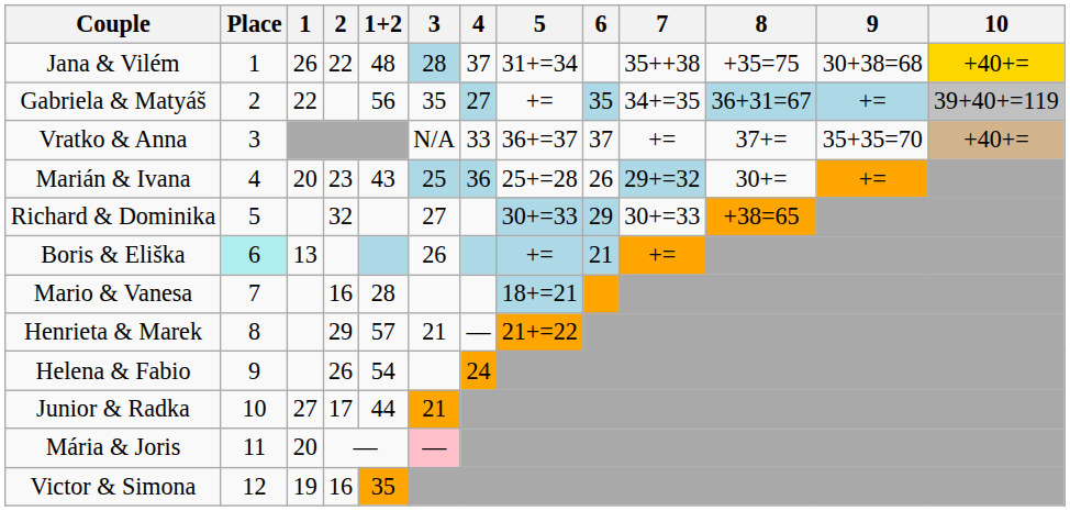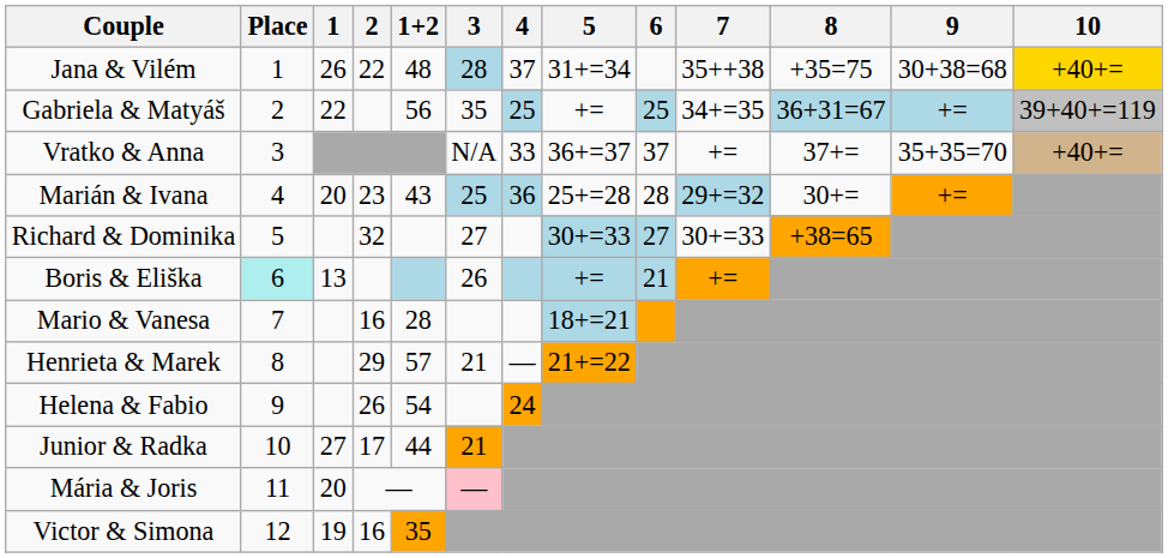 <table class="wikitable sortable" align="center" style="text-align:center">
 <tr>
 <th>Couple</th>
 <th>Place</th>
 <th>1</th>
 <th>2</th>
 <th>1+2</th>
 <th>3</th>
 <th>4</th>
 <th>5</th>
 <th>6</th>
 <th>7</th>
 <th>8</th>
 <th>9</th>
 <th>10</th>
 </tr>
 <tr>
 <td>Jana & Vilém</td>
 <td>1</td>
 <td>26</td>
 <td>22</td>
 <td>48</td>
 <td bgcolor="lightblue">28</td>
 <td>37</td>
 <td>31+=34</td>
 <td></td>
 <td>35++38</td>
 <td>+35=75</td>
 <td>30+38=68</td>
 <td bgcolor=gold>+40+=</td>
 </tr>
 <tr>
 <td>Gabriela & Matyáš</td>
 <td>2</td>
 <td>22</td>
 <td></td>
 <td>56</td>
 <td>35</td>
-<td bgcolor=lightblue>27</td>
+<td bgcolor=lightblue>25</td>
 <td>+=</td>
-<td bgcolor=lightblue>35</td>
+<td bgcolor=lightblue>25</td>
 <td>34+=35</td>
 <td bgcolor=lightblue>36+31=67</td>
 <td bgcolor=lightblue>+=</td>
 <td bgcolor=silver>39+40+=119</td>
 </tr>
 <tr>
 <td>Vratko & Anna</td>
 <td>3</td>
 <td colspan=3 bgcolor=darkgrey></td>
 <td>N/A</td>
 <td>33</td>
 <td>36+=37</td>
 <td>37</td>
 <td>+=</td>
 <td>37+=</td>
 <td>35+35=70</td>
 <td bgcolor="tan">+40+=</td>
 </tr>
 <tr>
 <td>Marián & Ivana</td>
 <td>4</td>
 <td>20</td>
 <td>23</td>
 <td>43</td>
 <td bgcolor=lightblue>25</td>
 <td bgcolor=lightblue>36</td>
 <td>25+=28</td>
-<td>26</td>
+<td>28</td>
 <td bgcolor=lightblue>29+=32</td>
 <td>30+=</td>
 <td bgcolor=orange>+=</td>
 <td bgcolor=darkgrey></td>
 </tr>
 <tr>
 <td>Richard & Dominika</td>
 <td>5</td>
 <td></td>
 <td>32</td>
 <td></td>
 <td>27</td>
 <td></td>
 <td bgcolor=lightblue>30+=33</td>
-<td bgcolor=lightblue>29</td>
+<td bgcolor=lightblue>27</td>
 <td>30+=33</td>
 <td bgcolor=orange>+38=65</td>
 <td colspan=2 bgcolor=darkgrey></td>
 </tr>
 <tr>
 <td>Boris & Eliška</td>
 <td style="background: paleturquoise;">6</td>
 <td>13</td>
 <td></td>
 <td bgcolor=lightblue></td>
 <td>26</td>
 <td bgcolor=lightblue></td>
 <td bgcolor=lightblue>+=</td>
 <td bgcolor=lightblue>21</td>
 <td bgcolor=orange>+=</td>
 <td colspan=3 bgcolor=darkgrey></td>
 </tr>
 <tr>
 <td>Mario & Vanesa</td>
 <td>7</td>
 <td></td>
 <td>16</td>
 <td>28</td>
 <td></td>
 <td></td>
 <td bgcolor=lightblue>18+=21</td>
 <td bgcolor=orange></td>
 <td colspan=4 bgcolor=darkgrey></td>
 </tr>
 <tr>
 <td>Henrieta & Marek</td>
 <td>8</td>
 <td></td>
 <td>29</td>
 <td>57</td>
 <td>21</td>
 <td>—</td>
 <td bgcolor=orange>21+=22</td>
 <td colspan=5 bgcolor=darkgrey></td>
 </tr>
 <tr>
 <td>Helena & Fabio</td>
 <td>9</td>
 <td></td>
 <td>26</td>
 <td>54</td>
 <td></td>
 <td bgcolor=orange>24</td>
 <td colspan=6 bgcolor=darkgrey></td>
 </tr>
 <tr>
 <td>Junior & Radka</td>
 <td>10</td>
 <td>27</td>
 <td>17</td>
 <td>44</td>
 <td bgcolor=orange>21</td>
 <td colspan=7 bgcolor=darkgrey></td>
 </tr>
 <tr>
 <td>Mária & Joris</td>
 <td>11</td>
 <td>20</td>
 <td colspan=2>—</td>
 <td bgcolor=pink>—</td>
 <td colspan=7 bgcolor=darkgrey></td>
 </tr>
 <tr>
 <td>Victor & Simona</td>
 <td>12</td>
 <td>19</td>
 <td>16</td>
 <td bgcolor=orange>35</td>
 <td colspan=8 bgcolor=darkgrey></td>
 </tr>
 </table>
